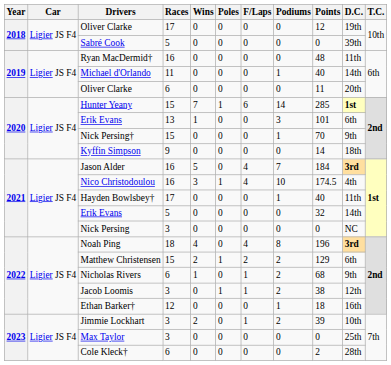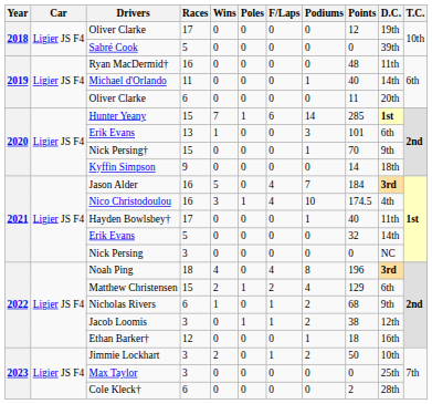 <table class="wikitable" style="font-size:85%">
 <tr>
 <th>Year</th>
 <th>Car</th>
 <th>Drivers</th>
 <th>Races</th>
 <th>Wins</th>
 <th>Poles</th>
 <th>F/Laps</th>
 <th>Podiums</th>
 <th>Points</th>
 <th>D.C.</th>
 <th>T.C.</th>
 </tr>
 <tr>
 <th rowspan="2"><a href='#'>2018</a></th>
 <td rowspan="2"><a href='#'>Ligier</a> JS F4</td>
 <td> Oliver Clarke</td>
 <td>17</td>
 <td>0</td>
 <td>0</td>
 <td>0</td>
 <td>0</td>
 <td>12</td>
 <td>19th</td>
 <td rowspan="2">10th</td>
 </tr>
 <tr>
 <td> <a href='#'>Sabré Cook</a></td>
 <td>5</td>
 <td>0</td>
 <td>0</td>
 <td>0</td>
 <td>0</td>
 <td>0</td>
 <td>39th</td>
 </tr>
 <tr>
 <th rowspan="3"><a href='#'>2019</a></th>
 <td rowspan="3"><a href='#'>Ligier</a> JS F4</td>
 <td> Ryan MacDermid†</td>
 <td>16</td>
 <td>0</td>
 <td>0</td>
 <td>0</td>
 <td>0</td>
 <td>48</td>
 <td>11th</td>
 <td rowspan="3">6th</td>
 </tr>
 <tr>
 <td> <a href='#'>Michael d'Orlando</a></td>
 <td>11</td>
 <td>0</td>
 <td>0</td>
 <td>0</td>
 <td>1</td>
 <td>40</td>
 <td>14th</td>
 </tr>
 <tr>
 <td> Oliver Clarke</td>
 <td>6</td>
 <td>0</td>
 <td>0</td>
 <td>0</td>
 <td>0</td>
 <td>11</td>
 <td>20th</td>
 </tr>
 <tr>
 <th rowspan="4"><a href='#'>2020</a></th>
 <td rowspan="4"><a href='#'>Ligier</a> JS F4</td>
 <td> <a href='#'>Hunter Yeany</a></td>
 <td>15</td>
 <td>7</td>
 <td>1</td>
 <td>6</td>
 <td>14</td>
 <td>285</td>
 <td style="background:#FFFFBF;"><strong>1st</strong></td>
 <td rowspan="4" style="background:#DFDFDF;"><strong>2nd</strong></td>
 </tr>
 <tr>
 <td> <a href='#'>Erik Evans</a></td>
 <td>13</td>
 <td>1</td>
 <td>0</td>
 <td>0</td>
 <td>3</td>
 <td>101</td>
 <td>6th</td>
 </tr>
 <tr>
 <td> Nick Persing†</td>
 <td>15</td>
 <td>0</td>
 <td>0</td>
 <td>0</td>
 <td>1</td>
 <td>70</td>
 <td>9th</td>
 </tr>
 <tr>
 <td> <a href='#'>Kyffin Simpson</a></td>
 <td>9</td>
 <td>0</td>
 <td>0</td>
 <td>0</td>
 <td>0</td>
 <td>14</td>
 <td>18th</td>
 </tr>
 <tr>
 <th rowspan="5"><a href='#'>2021</a></th>
 <td rowspan="5"><a href='#'>Ligier</a> JS F4</td>
 <td> Jason Alder</td>
 <td>16</td>
 <td>5</td>
 <td>0</td>
 <td>4</td>
 <td>7</td>
 <td>184</td>
 <td style="background:#FFDF9F;"><strong>3rd</strong></td>
 <td rowspan="5" style="background:#FFFFBF;"><strong>1st</strong></td>
 </tr>
 <tr>
 <td> <a href='#'>Nico Christodoulou</a></td>
 <td>16</td>
 <td>3</td>
 <td>1</td>
 <td>4</td>
 <td>10</td>
 <td>174.5</td>
 <td>4th</td>
 </tr>
 <tr>
 <td> Hayden Bowlsbey†</td>
 <td>17</td>
 <td>0</td>
 <td>0</td>
 <td>0</td>
 <td>1</td>
 <td>40</td>
 <td>11th</td>
 </tr>
 <tr>
 <td> <a href='#'>Erik Evans</a></td>
 <td>5</td>
 <td>0</td>
 <td>0</td>
 <td>0</td>
 <td>0</td>
 <td>32</td>
 <td>14th</td>
 </tr>
 <tr>
 <td> Nick Persing</td>
 <td>3</td>
 <td>0</td>
 <td>0</td>
 <td>0</td>
 <td>0</td>
 <td>0</td>
 <td>NC</td>
 </tr>
 <tr>
 <th rowspan="5"><a href='#'>2022</a></th>
 <td rowspan="5"><a href='#'>Ligier</a> JS F4</td>
 <td> Noah Ping</td>
 <td>18</td>
 <td>4</td>
 <td>0</td>
 <td>4</td>
 <td>8</td>
 <td>196</td>
 <td style="background:#FFDF9F;"><strong>3rd</strong></td>
 <td rowspan="5" style="background:#DFDFDF;"><strong>2nd</strong></td>
 </tr>
 <tr>
 <td> Matthew Christensen</td>
 <td>15</td>
 <td>2</td>
 <td>1</td>
 <td>2</td>
-<td>2</td>
+<td>4</td>
 <td>129</td>
 <td>6th</td>
 </tr>
 <tr>
 <td> Nicholas Rivers</td>
 <td>6</td>
 <td>1</td>
 <td>0</td>
 <td>1</td>
 <td>2</td>
 <td>68</td>
 <td>9th</td>
 </tr>
 <tr>
 <td> Jacob Loomis</td>
 <td>3</td>
 <td>0</td>
 <td>1</td>
 <td>1</td>
 <td>2</td>
 <td>38</td>
 <td>12th</td>
 </tr>
 <tr>
 <td> Ethan Barker†</td>
 <td>12</td>
 <td>0</td>
 <td>0</td>
 <td>0</td>
 <td>1</td>
 <td>18</td>
 <td>16th</td>
 </tr>
 <tr>
 <th rowspan="3"><a href='#'>2023</a></th>
 <td rowspan="3"><a href='#'>Ligier</a> JS F4</td>
 <td> Jimmie Lockhart</td>
 <td>3</td>
 <td>2</td>
 <td>0</td>
 <td>1</td>
 <td>2</td>
-<td>39</td>
+<td>50</td>
 <td>10th</td>
 <td rowspan="3">7th</td>
 </tr>
 <tr>
 <td> <a href='#'>Max Taylor</a></td>
 <td>3</td>
 <td>0</td>
 <td>0</td>
 <td>0</td>
 <td>0</td>
 <td>0</td>
 <td>25th</td>
 </tr>
 <tr>
 <td> Cole Kleck†</td>
 <td>6</td>
 <td>0</td>
 <td>0</td>
 <td>0</td>
 <td>0</td>
 <td>2</td>
 <td>28th</td>
 </tr>
 </table>
